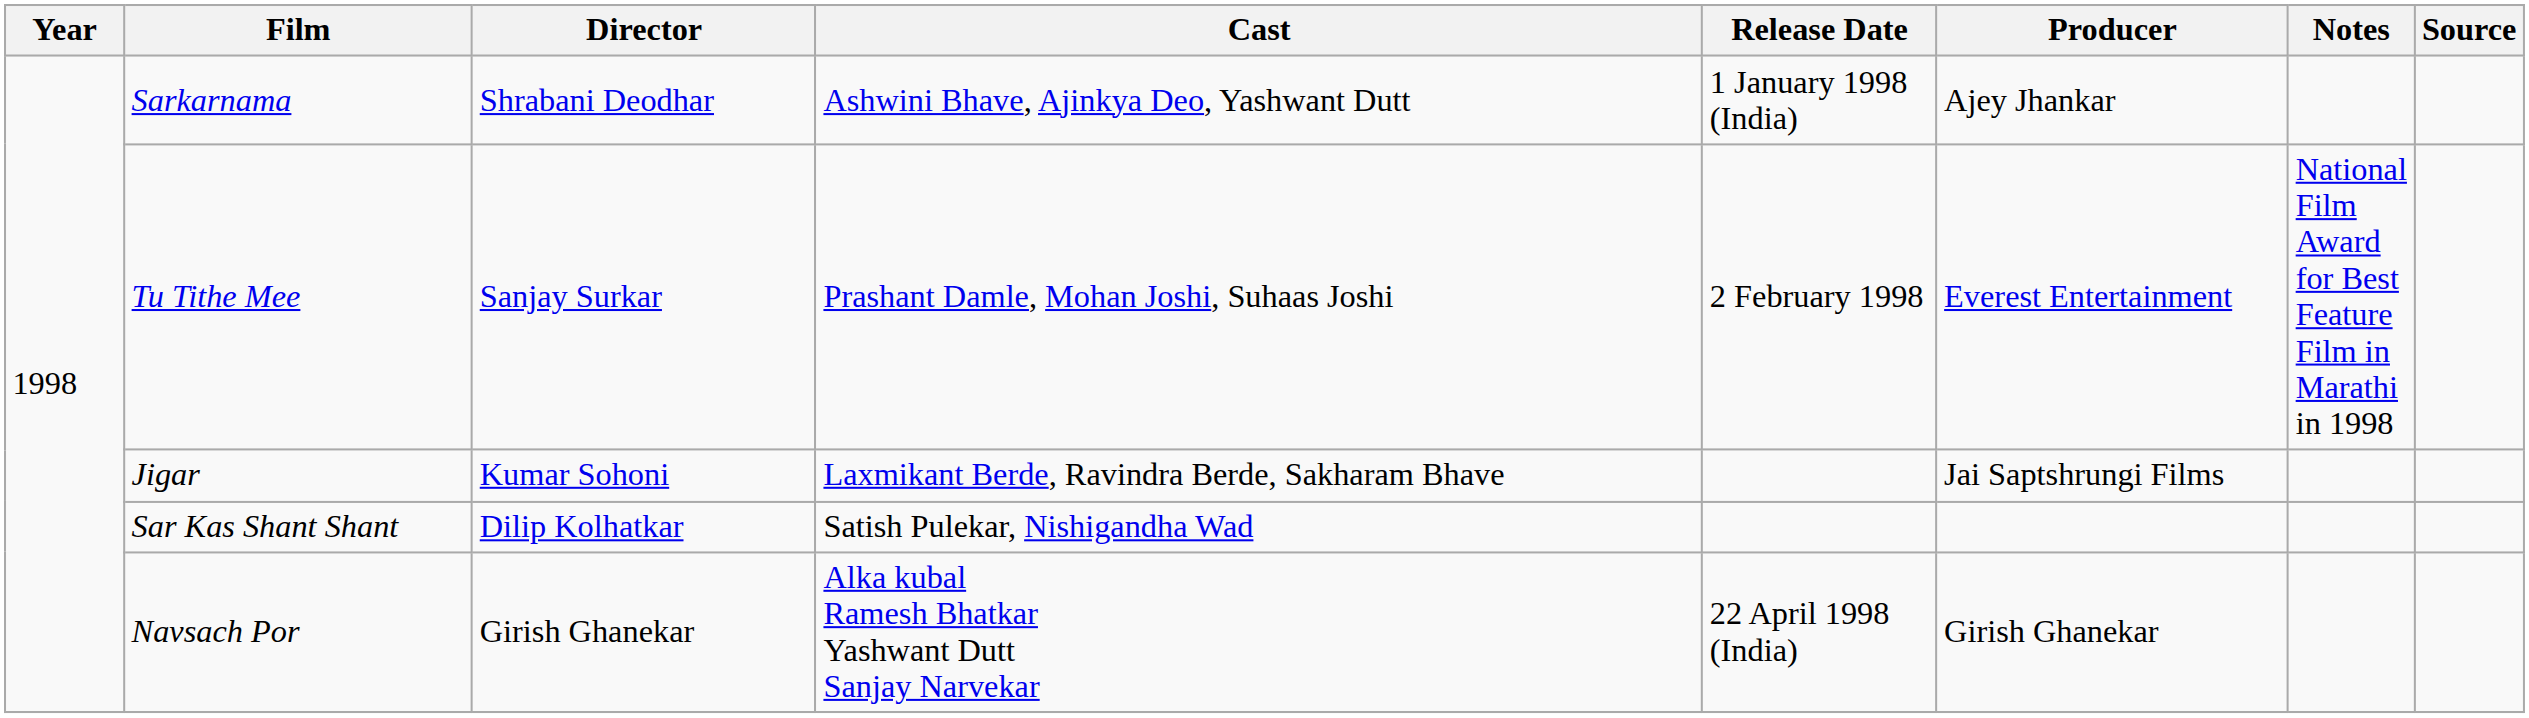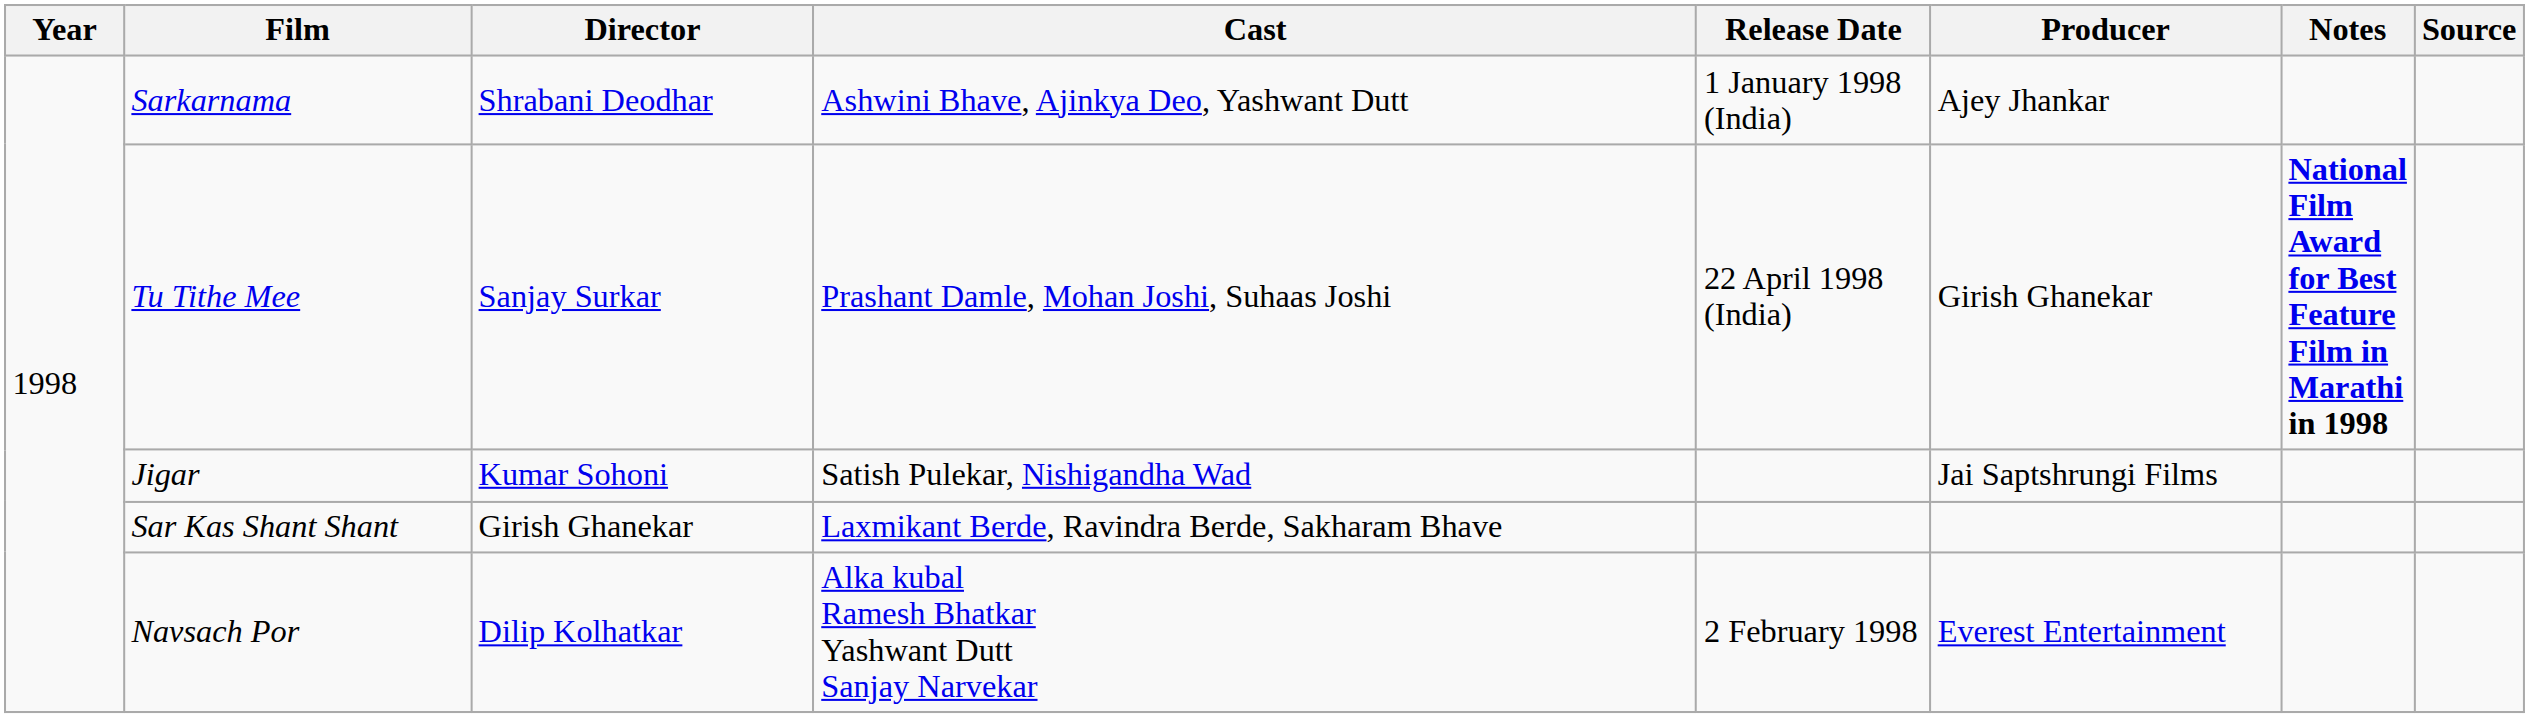 <table class ="wikitable sortable collapsible">
 <tr>
 <th style="width: 05%;">Year</th>
 <th style="width: 15%;">Film</th>
 <th style="width: 15%;">Director</th>
 <th style="width: 40%;" class="unsortable">Cast</th>
 <th style="width: 10%;">Release Date</th>
 <th style="width: 15%;" class="unsortable">Producer</th>
 <th style="width: 15%;" class="unsortable">Notes</th>
 <th style="width: 15%;" class="unsortable">Source</th>
 </tr>
 <tr>
 <td rowspan="5">1998</td>
 <td><em> <a href='#'>Sarkarnama</a> </em></td>
 <td><a href='#'>Shrabani Deodhar</a></td>
 <td><a href='#'>Ashwini Bhave</a>, <a href='#'>Ajinkya Deo</a>, Yashwant Dutt</td>
 <td>1 January 1998 (India)</td>
 <td>Ajey Jhankar</td>
 <td></td>
 <td></td>
 </tr>
 <tr>
 <td><em><a href='#'>Tu Tithe Mee</a></em></td>
 <td><a href='#'>Sanjay Surkar</a></td>
 <td><a href='#'>Prashant Damle</a>, <a href='#'>Mohan Joshi</a>, Suhaas Joshi</td>
-<td>2 February 1998</td>
-<td><a href='#'>Everest Entertainment</a></td>
-<td><a href='#'>National Film Award for Best Feature Film in Marathi</a> in 1998</td>
+<td>22 April 1998 (India)</td>
+<td>Girish Ghanekar</td>
+<td><strong><a href='#'>National Film Award for Best Feature Film in Marathi</a> in 1998</strong></td>
 <td></td>
 </tr>
 <tr>
 <td><em>Jigar </em></td>
 <td><a href='#'>Kumar Sohoni</a></td>
-<td><a href='#'>Laxmikant Berde</a>, Ravindra Berde, Sakharam Bhave</td>
+<td>Satish Pulekar, <a href='#'>Nishigandha Wad</a></td>
 <td></td>
 <td>Jai Saptshrungi Films</td>
 <td></td>
 <td></td>
 </tr>
 <tr>
 <td><em>Sar Kas Shant Shant</em></td>
-<td><a href='#'>Dilip Kolhatkar</a></td>
-<td>Satish Pulekar, <a href='#'>Nishigandha Wad</a></td>
+<td>Girish Ghanekar</td>
+<td><a href='#'>Laxmikant Berde</a>, Ravindra Berde, Sakharam Bhave</td>
 <td></td>
 <td></td>
 <td></td>
 <td></td>
 </tr>
 <tr>
 <td><em>Navsach Por</em></td>
-<td>Girish Ghanekar</td>
+<td><a href='#'>Dilip Kolhatkar</a></td>
 <td><a href='#'>Alka kubal</a><br><a href='#'>Ramesh Bhatkar</a><br>Yashwant Dutt<br><a href='#'>Sanjay Narvekar</a></td>
-<td>22 April 1998 (India)</td>
-<td>Girish Ghanekar</td>
+<td>2 February 1998</td>
+<td><a href='#'>Everest Entertainment</a></td>
 <td></td>
 <td></td>
 </tr>
 <tr>
 </tr>
 </table>
